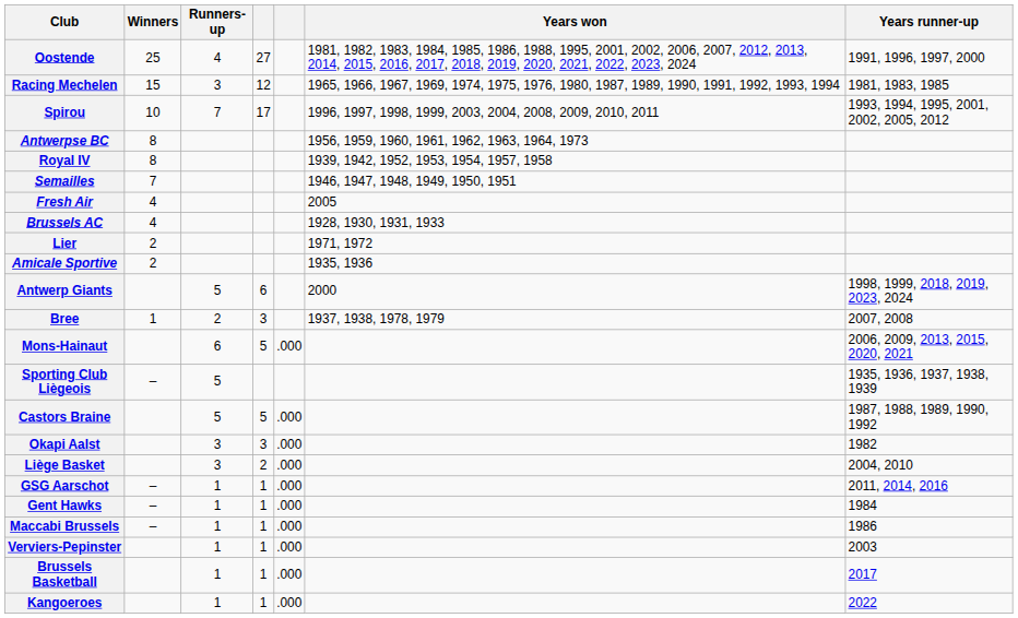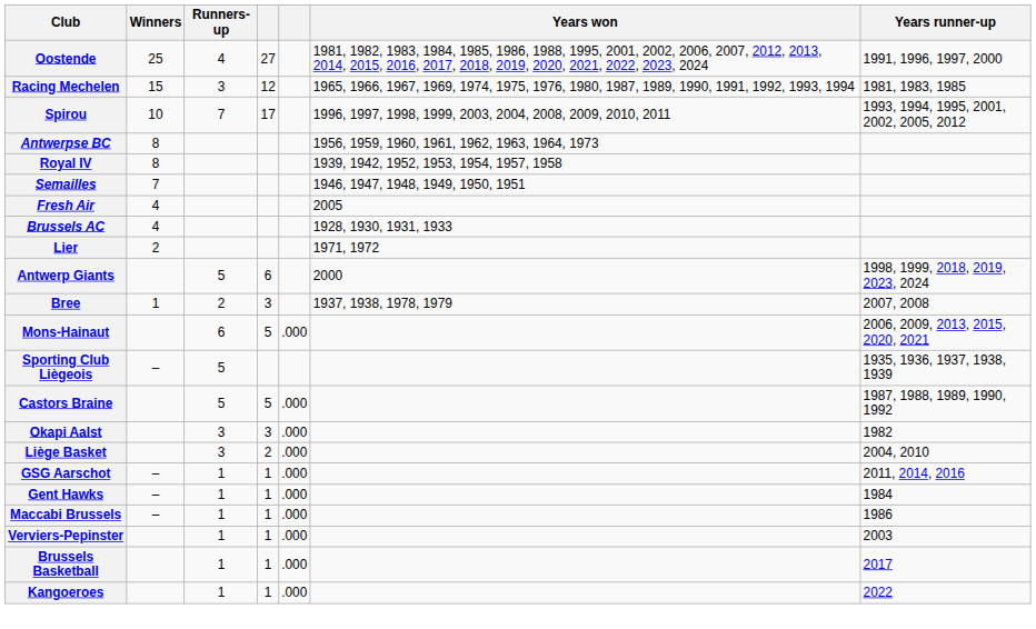 <table class="wikitable plainrowheaders sortable">
 <tr>
 <th>Club</th>
 <th>Winners</th>
 <th>Runners-up</th>
 <th></th>
 <th></th>
 <th class="unsortable">Years won</th>
 <th class="unsortable">Years runner-up</th>
 </tr>
 <tr>
 <th scope="row"><a href='#'><strong>Oostende</strong></a> <strong></strong></th>
 <td align="center">25</td>
 <td align="center">4</td>
 <td align="center">27</td>
 <td align="center"></td>
 <td>1981, 1982, 1983, 1984, 1985, 1986, 1988, 1995, 2001, 2002, 2006, 2007, <a href='#'>2012</a>, <a href='#'>2013</a>, <a href='#'>2014</a>, <a href='#'>2015</a>, <a href='#'>2016</a>, <a href='#'>2017</a>, <a href='#'>2018</a>, <a href='#'>2019</a>, <a href='#'>2020</a>, <a href='#'>2021</a>, <a href='#'>2022</a>, <a href='#'>2023</a>, 2024</td>
 <td>1991, 1996, 1997, 2000</td>
 </tr>
 <tr>
 <th scope="row"><a href='#'>Racing Mechelen</a> <strong></strong></th>
 <td align="center">15</td>
 <td align="center">3</td>
 <td align="center">12</td>
 <td align="center"></td>
 <td>1965, 1966, 1967, 1969, 1974, 1975, 1976, 1980, 1987, 1989, 1990, 1991, 1992, 1993, 1994</td>
 <td>1981, 1983, 1985</td>
 </tr>
 <tr>
 <th scope="row"><a href='#'><strong>Spirou</strong></a> <strong></strong></th>
 <td align="center">10</td>
 <td align="center">7</td>
 <td align="center">17</td>
 <td align="center"></td>
 <td>1996, 1997, 1998, 1999, 2003, 2004, 2008, 2009, 2010, 2011</td>
 <td>1993, 1994, 1995, 2001, 2002, 2005, 2012</td>
 </tr>
 <tr>
 <th scope="row"><a href='#'><em>Antwerpse BC</em></a></th>
 <td align="center">8</td>
 <td align="center"></td>
 <td align="center"></td>
 <td align="center"></td>
 <td>1956, 1959, 1960, 1961, 1962, 1963, 1964, 1973</td>
 <td></td>
 </tr>
 <tr>
 <th scope="row"><a href='#'>Royal IV</a></th>
 <td align="center">8</td>
 <td align="center"></td>
 <td align="center"></td>
 <td align="center"></td>
 <td>1939, 1942, 1952, 1953, 1954, 1957, 1958</td>
 <td></td>
 </tr>
 <tr>
 <th scope="row"><a href='#'><em>Semailles</em></a></th>
 <td align="center">7</td>
 <td align="center"></td>
 <td align="center"></td>
 <td align="center"></td>
 <td>1946, 1947, 1948, 1949, 1950, 1951</td>
 <td></td>
 </tr>
 <tr>
 <th scope="row"><a href='#'><em>Fresh Air</em></a></th>
 <td align="center">4</td>
 <td align="center"></td>
 <td align="center"></td>
 <td align="center"></td>
 <td>2005</td>
 <td></td>
 </tr>
 <tr>
 <th scope="row"><a href='#'><em>Brussels AC</em></a></th>
 <td align="center">4</td>
 <td align="center"></td>
 <td align="center"></td>
 <td align="center"></td>
 <td>1928, 1930, 1931, 1933</td>
 <td></td>
 </tr>
 <tr>
 <th scope="row"><a href='#'>Lier</a></th>
 <td align="center">2</td>
 <td align="center"></td>
 <td align="center"></td>
 <td></td>
 <td>1971, 1972</td>
-<td></td>
-</tr>
-<tr>
-<th scope="row"><em><a href='#'>Amicale Sportive</a></em></th>
-<td align="center">2</td>
-<td align="center"></td>
-<td></td>
-<td></td>
-<td>1935, 1936</td>
 <td></td>
 </tr>
 <tr>
 <th scope="row"><strong><a href='#'>Antwerp Giants</a></strong></th>
 <td></td>
 <td align="center">5</td>
 <td align="center">6</td>
 <td align="center"></td>
 <td>2000</td>
 <td>1998, 1999, <a href='#'>2018</a>, <a href='#'>2019</a>, <a href='#'>2023</a>, 2024</td>
 </tr>
 <tr>
 <th scope="row"><a href='#'>Bree</a></th>
 <td align="center">1</td>
 <td align="center">2</td>
 <td align="center">3</td>
 <td align="center"></td>
 <td>1937, 1938, 1978, 1979</td>
 <td>2007, 2008</td>
 </tr>
 <tr>
 <th scope="row"><a href='#'><strong>Mons-Hainaut</strong></a></th>
 <td></td>
 <td align="center">6</td>
 <td align="center">5</td>
 <td align="center">.000</td>
 <td></td>
 <td>2006, 2009, <a href='#'>2013</a>, <a href='#'>2015</a>, <a href='#'>2020</a>, <a href='#'>2021</a></td>
 </tr>
 <tr>
 <th scope="row"><a href='#'>Sporting Club Liègeois</a></th>
 <td align="center">–</td>
 <td align="center">5</td>
 <td></td>
 <td></td>
 <td></td>
 <td>1935, 1936, 1937, 1938, 1939</td>
 </tr>
 <tr>
 <th scope="row"><a href='#'>Castors Braine</a></th>
 <td></td>
 <td align="center">5</td>
 <td align="center">5</td>
 <td align="center">.000</td>
 <td></td>
 <td>1987, 1988, 1989, 1990, 1992</td>
 </tr>
 <tr>
 <th scope="row"><strong><a href='#'>Okapi Aalst</a></strong></th>
 <td></td>
 <td align="center">3</td>
 <td align="center">3</td>
 <td align="center">.000</td>
 <td></td>
 <td>1982</td>
 </tr>
 <tr>
 <th scope="row"><strong><a href='#'>Liège Basket</a></strong></th>
 <td></td>
 <td align="center">3</td>
 <td align="center">2</td>
 <td align="center">.000</td>
 <td></td>
 <td>2004, 2010</td>
 </tr>
 <tr>
 <th scope="row"><a href='#'>GSG Aarschot</a></th>
 <td align="center">–</td>
 <td align="center">1</td>
 <td align="center">1</td>
 <td align="center">.000</td>
 <td></td>
 <td>2011, <a href='#'>2014</a>, <a href='#'>2016</a></td>
 </tr>
 <tr>
 <th scope="row"><a href='#'>Gent Hawks</a></th>
 <td align="center">–</td>
 <td align="center">1</td>
 <td align="center">1</td>
 <td align="center">.000</td>
 <td></td>
 <td>1984</td>
 </tr>
 <tr>
 <th scope="row"><a href='#'>Maccabi Brussels</a></th>
 <td align="center">–</td>
 <td align="center">1</td>
 <td align="center">1</td>
 <td align="center">.000</td>
 <td></td>
 <td>1986</td>
 </tr>
 <tr>
 <th scope="row"><a href='#'>Verviers-Pepinster</a></th>
 <td></td>
 <td align="center">1</td>
 <td align="center">1</td>
 <td align="center">.000</td>
 <td></td>
 <td>2003</td>
 </tr>
 <tr>
 <th scope="row"><strong><a href='#'>Brussels Basketball</a></strong></th>
 <td></td>
 <td align="center">1</td>
 <td align="center">1</td>
 <td align="center">.000</td>
 <td></td>
 <td><a href='#'>2017</a></td>
 </tr>
 <tr>
 <th scope="row"><a href='#'><strong>Kangoeroes</strong></a></th>
 <td align="center"></td>
 <td align="center">1</td>
 <td align="center">1</td>
 <td align="center">.000</td>
 <td></td>
 <td><a href='#'>2022</a></td>
 </tr>
 </table>
